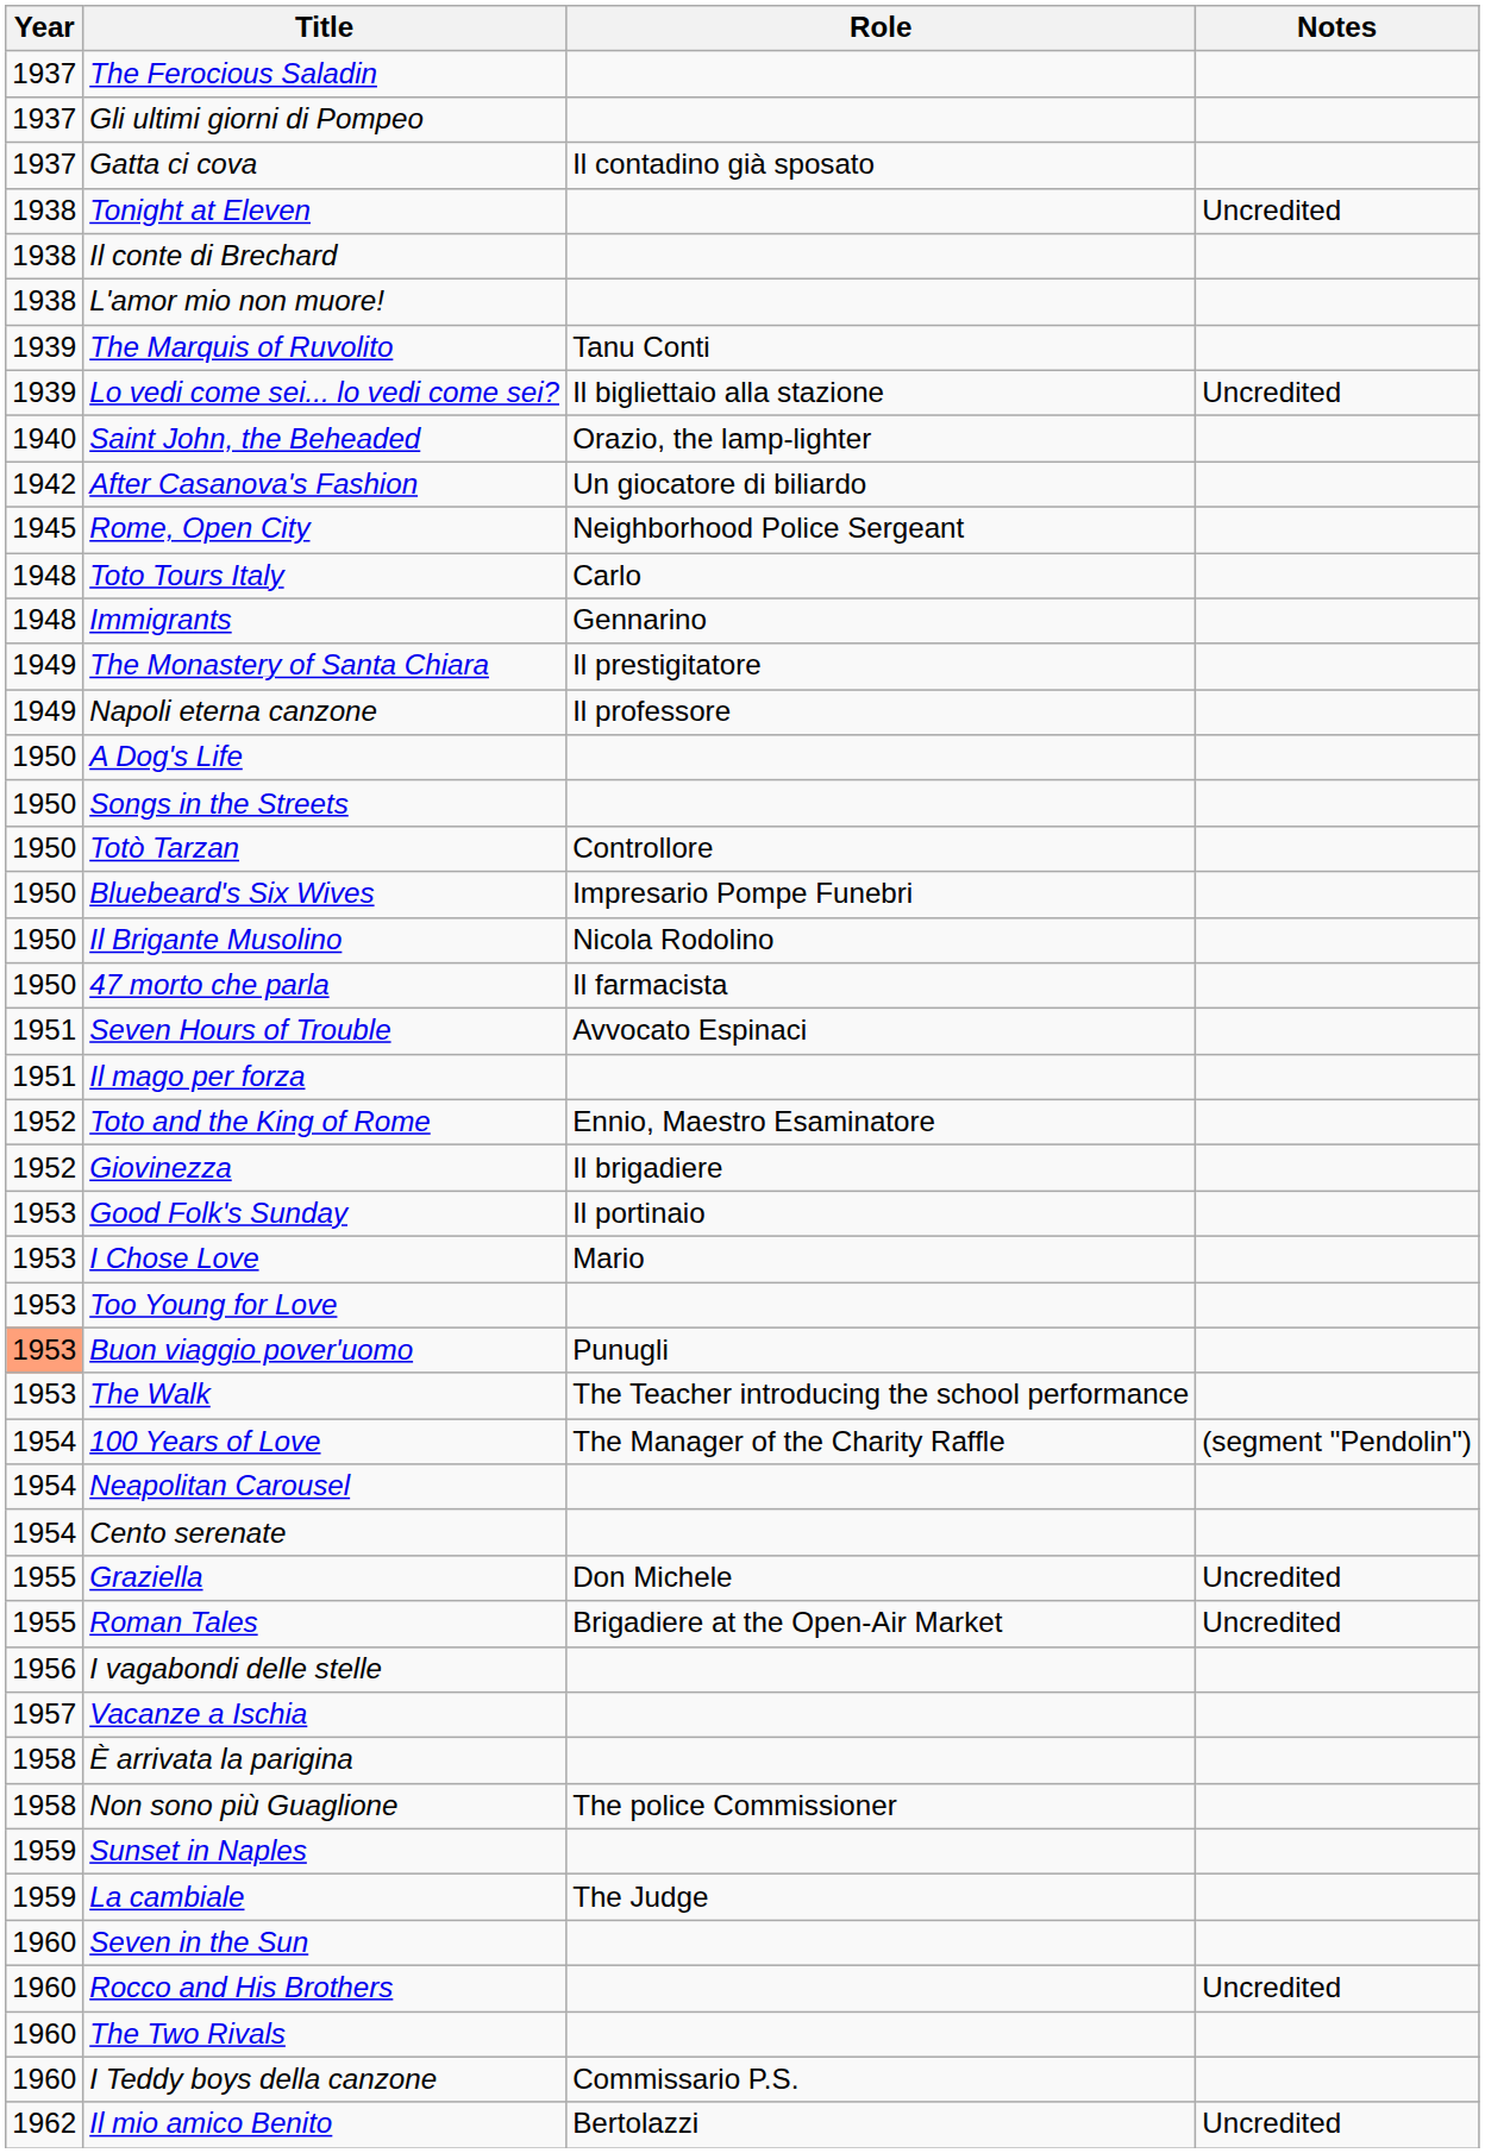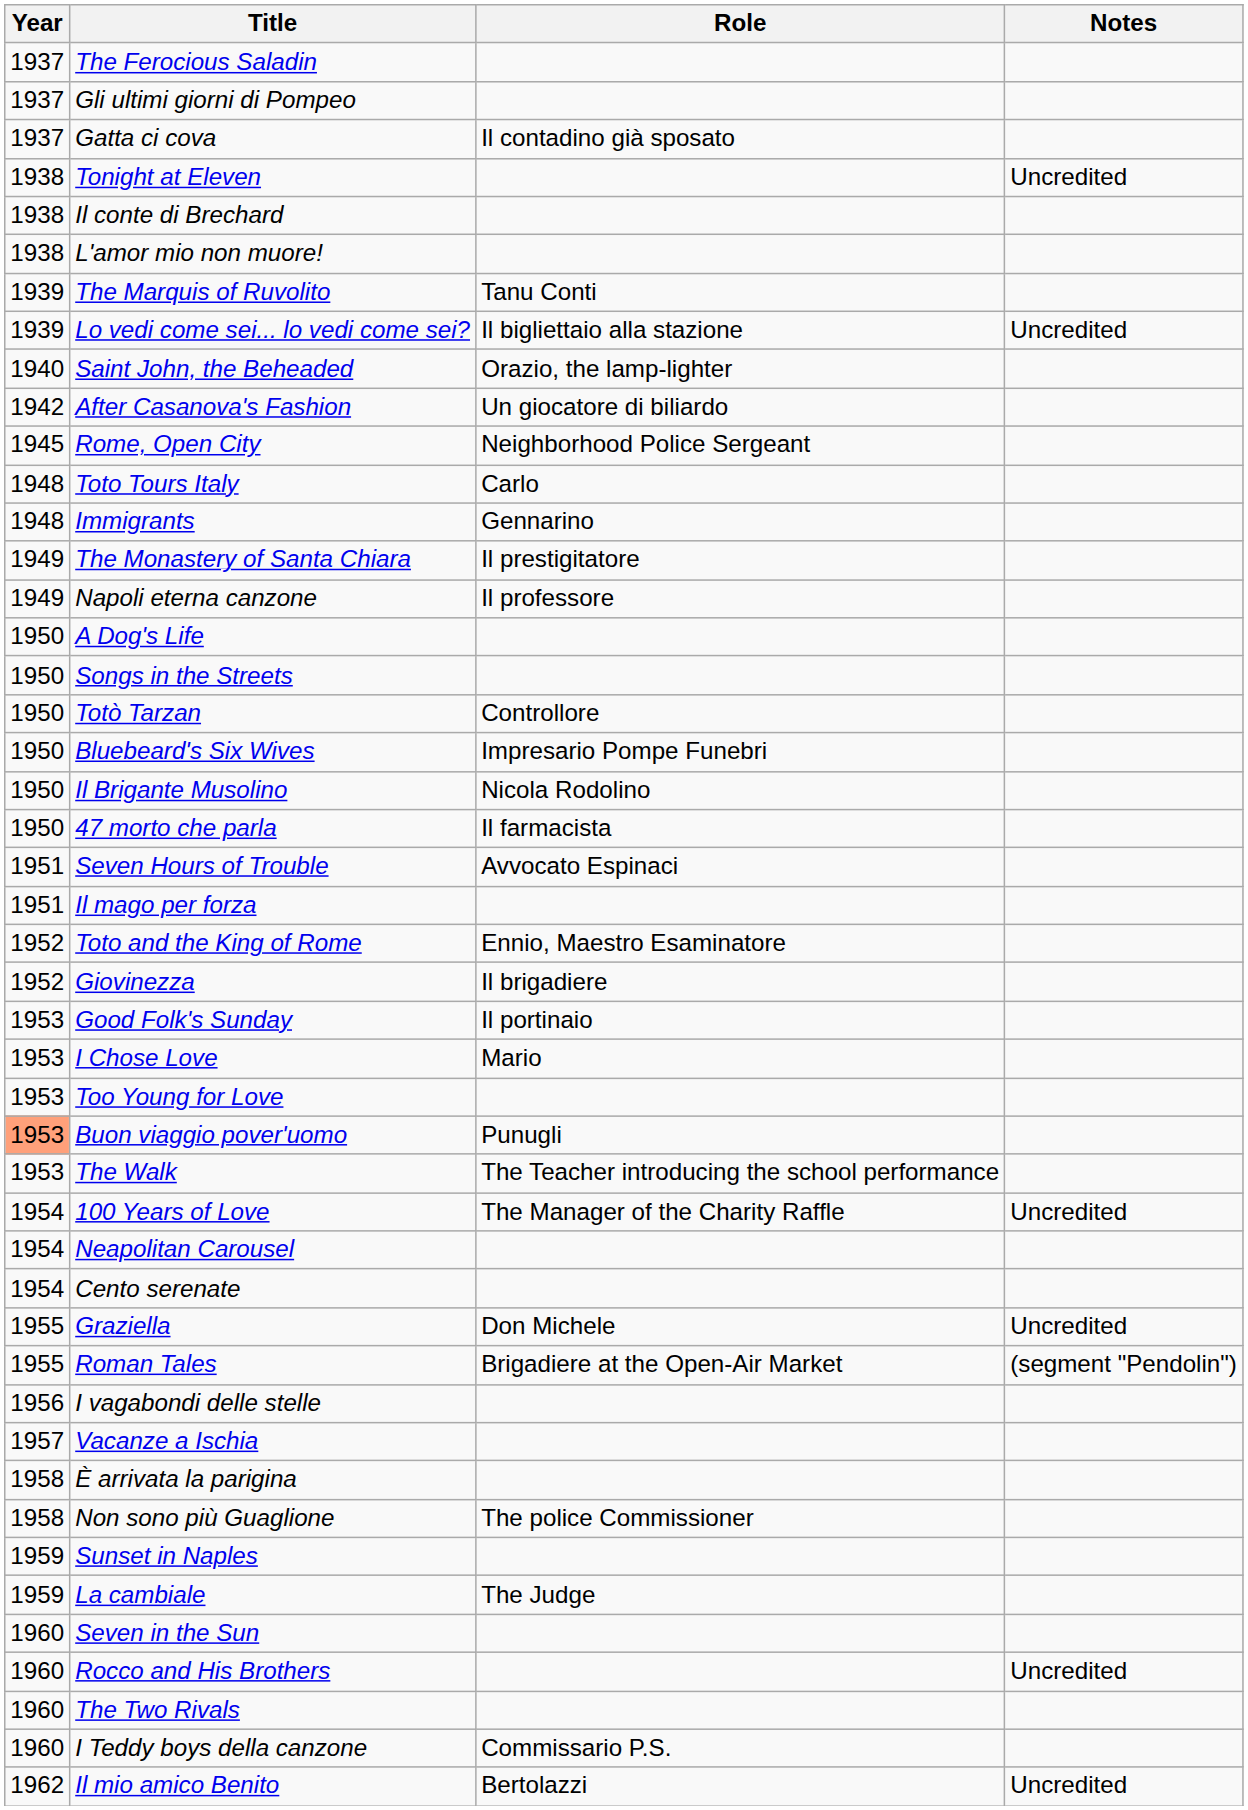 <table class="wikitable">
 <tr>
 <th>Year</th>
 <th>Title</th>
 <th>Role</th>
 <th>Notes</th>
 </tr>
 <tr>
 <td>1937</td>
 <td><em><a href='#'>The Ferocious Saladin</a></em></td>
 <td></td>
 <td></td>
 </tr>
 <tr>
 <td>1937</td>
 <td><em>Gli ultimi giorni di Pompeo</em></td>
 <td></td>
 <td></td>
 </tr>
 <tr>
 <td>1937</td>
 <td><em>Gatta ci cova</em></td>
 <td>Il contadino già sposato</td>
 <td></td>
 </tr>
 <tr>
 <td>1938</td>
 <td><em><a href='#'>Tonight at Eleven</a></em></td>
 <td></td>
 <td>Uncredited</td>
 </tr>
 <tr>
 <td>1938</td>
 <td><em>Il conte di Brechard</em></td>
 <td></td>
 <td></td>
 </tr>
 <tr>
 <td>1938</td>
 <td><em>L'amor mio non muore!</em></td>
 <td></td>
 <td></td>
 </tr>
 <tr>
 <td>1939</td>
 <td><em><a href='#'>The Marquis of Ruvolito</a></em></td>
 <td>Tanu Conti</td>
 <td></td>
 </tr>
 <tr>
 <td>1939</td>
 <td><em><a href='#'>Lo vedi come sei... lo vedi come sei?</a></em></td>
 <td>Il bigliettaio alla stazione</td>
 <td>Uncredited</td>
 </tr>
 <tr>
 <td>1940</td>
 <td><em><a href='#'>Saint John, the Beheaded</a></em></td>
 <td>Orazio, the lamp-lighter</td>
 <td></td>
 </tr>
 <tr>
 <td>1942</td>
 <td><em><a href='#'>After Casanova's Fashion</a></em></td>
 <td>Un giocatore di biliardo</td>
 <td></td>
 </tr>
 <tr>
 <td>1945</td>
 <td><em><a href='#'>Rome, Open City</a></em></td>
 <td>Neighborhood Police Sergeant</td>
 <td></td>
 </tr>
 <tr>
 <td>1948</td>
 <td><em><a href='#'>Toto Tours Italy</a></em></td>
 <td>Carlo</td>
 <td></td>
 </tr>
 <tr>
 <td>1948</td>
 <td><em><a href='#'>Immigrants</a></em></td>
 <td>Gennarino</td>
 <td></td>
 </tr>
 <tr>
 <td>1949</td>
 <td><em><a href='#'>The Monastery of Santa Chiara</a></em></td>
 <td>Il prestigitatore</td>
 <td></td>
 </tr>
 <tr>
 <td>1949</td>
 <td><em>Napoli eterna canzone</em></td>
 <td>Il professore</td>
 <td></td>
 </tr>
 <tr>
 <td>1950</td>
 <td><em><a href='#'>A Dog's Life</a></em></td>
 <td></td>
 <td></td>
 </tr>
 <tr>
 <td>1950</td>
 <td><em><a href='#'>Songs in the Streets</a></em></td>
 <td></td>
 <td></td>
 </tr>
 <tr>
 <td>1950</td>
 <td><em><a href='#'>Totò Tarzan</a></em></td>
 <td>Controllore</td>
 <td></td>
 </tr>
 <tr>
 <td>1950</td>
 <td><em><a href='#'>Bluebeard's Six Wives</a></em></td>
 <td>Impresario Pompe Funebri</td>
 <td></td>
 </tr>
 <tr>
 <td>1950</td>
 <td><em><a href='#'>Il Brigante Musolino</a></em></td>
 <td>Nicola Rodolino</td>
 <td></td>
 </tr>
 <tr>
 <td>1950</td>
 <td><em><a href='#'>47 morto che parla</a></em></td>
 <td>Il farmacista</td>
 <td></td>
 </tr>
 <tr>
 <td>1951</td>
 <td><em><a href='#'>Seven Hours of Trouble</a></em></td>
 <td>Avvocato Espinaci</td>
 <td></td>
 </tr>
 <tr>
 <td>1951</td>
 <td><em><a href='#'>Il mago per forza</a></em></td>
 <td></td>
 <td></td>
 </tr>
 <tr>
 <td>1952</td>
 <td><em><a href='#'>Toto and the King of Rome</a></em></td>
 <td>Ennio, Maestro Esaminatore</td>
 <td></td>
 </tr>
 <tr>
 <td>1952</td>
 <td><em><a href='#'>Giovinezza</a></em></td>
 <td>Il brigadiere</td>
 <td></td>
 </tr>
 <tr>
 <td>1953</td>
 <td><em><a href='#'>Good Folk's Sunday</a></em></td>
 <td>Il portinaio</td>
 <td></td>
 </tr>
 <tr>
 <td>1953</td>
 <td><em><a href='#'>I Chose Love</a></em></td>
 <td>Mario</td>
 <td></td>
 </tr>
 <tr>
 <td>1953</td>
 <td><em><a href='#'>Too Young for Love</a></em></td>
 <td></td>
 <td></td>
 </tr>
 <tr>
 <td style="background: lightsalmon;">1953</td>
 <td><em><a href='#'>Buon viaggio pover'uomo</a></em></td>
 <td>Punugli</td>
 <td></td>
 </tr>
 <tr>
 <td>1953</td>
 <td><em><a href='#'>The Walk</a></em></td>
 <td>The Teacher introducing the school performance</td>
 <td></td>
 </tr>
 <tr>
 <td>1954</td>
 <td><em><a href='#'>100 Years of Love</a></em></td>
 <td>The Manager of the Charity Raffle</td>
-<td>(segment "Pendolin")</td>
+<td>Uncredited</td>
 </tr>
 <tr>
 <td>1954</td>
 <td><em><a href='#'>Neapolitan Carousel</a></em></td>
 <td></td>
 <td></td>
 </tr>
 <tr>
 <td>1954</td>
 <td><em>Cento serenate</em></td>
 <td></td>
 <td></td>
 </tr>
 <tr>
 <td>1955</td>
 <td><em><a href='#'>Graziella</a></em></td>
 <td>Don Michele</td>
 <td>Uncredited</td>
 </tr>
 <tr>
 <td>1955</td>
 <td><em><a href='#'>Roman Tales</a></em></td>
 <td>Brigadiere at the Open-Air Market</td>
-<td>Uncredited</td>
+<td>(segment "Pendolin")</td>
 </tr>
 <tr>
 <td>1956</td>
 <td><em>I vagabondi delle stelle</em></td>
 <td></td>
 <td></td>
 </tr>
 <tr>
 <td>1957</td>
 <td><em><a href='#'>Vacanze a Ischia</a></em></td>
 <td></td>
 <td></td>
 </tr>
 <tr>
 <td>1958</td>
 <td><em>È arrivata la parigina</em></td>
 <td></td>
 <td></td>
 </tr>
 <tr>
 <td>1958</td>
 <td><em>Non sono più Guaglione</em></td>
 <td>The police Commissioner</td>
 <td></td>
 </tr>
 <tr>
 <td>1959</td>
 <td><em><a href='#'>Sunset in Naples</a></em></td>
 <td></td>
 <td></td>
 </tr>
 <tr>
 <td>1959</td>
 <td><em><a href='#'>La cambiale</a></em></td>
 <td>The Judge</td>
 <td></td>
 </tr>
 <tr>
 <td>1960</td>
 <td><em><a href='#'>Seven in the Sun</a></em></td>
 <td></td>
 <td></td>
 </tr>
 <tr>
 <td>1960</td>
 <td><em><a href='#'>Rocco and His Brothers</a></em></td>
 <td></td>
 <td>Uncredited</td>
 </tr>
 <tr>
 <td>1960</td>
 <td><em><a href='#'>The Two Rivals</a></em></td>
 <td></td>
 <td></td>
 </tr>
 <tr>
 <td>1960</td>
 <td><em>I Teddy boys della canzone</em></td>
 <td>Commissario P.S.</td>
 <td></td>
 </tr>
 <tr>
 <td>1962</td>
 <td><em><a href='#'>Il mio amico Benito</a></em></td>
 <td>Bertolazzi</td>
 <td>Uncredited</td>
 </tr>
 </table>
